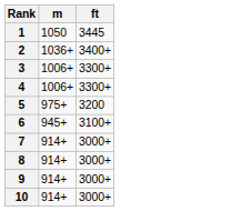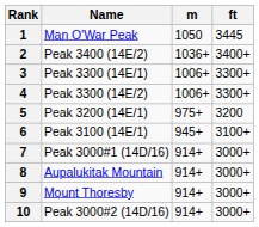 <table class="wikitable">
 <tr>
 <th>Rank</th>
+<th>Name</th>
 <th>m</th>
 <th>ft</th>
 </tr>
 <tr>
 <th>1</th>
+<td><a href='#'>Man O'War Peak</a></td>
 <td>1050</td>
 <td>3445</td>
 </tr>
 <tr>
 <th>2</th>
+<td>Peak 3400 (14E/2)</td>
 <td>1036+</td>
 <td>3400+</td>
 </tr>
 <tr>
 <th>3</th>
+<td>Peak 3300 (14E/1)</td>
 <td>1006+</td>
 <td>3300+</td>
 </tr>
 <tr>
 <th>4</th>
+<td>Peak 3300 (14E/2)</td>
 <td>1006+</td>
 <td>3300+</td>
 </tr>
 <tr>
 <th>5</th>
+<td>Peak 3200 (14E/1)</td>
 <td>975+</td>
 <td>3200</td>
 </tr>
 <tr>
 <th>6</th>
+<td>Peak 3100 (14E/1)</td>
 <td>945+</td>
 <td>3100+</td>
 </tr>
 <tr>
 <th>7</th>
+<td>Peak 3000#1 (14D/16)</td>
 <td>914+</td>
 <td>3000+</td>
 </tr>
 <tr>
 <th>8</th>
+<td><a href='#'>Aupalukitak Mountain</a></td>
 <td>914+</td>
 <td>3000+</td>
 </tr>
 <tr>
 <th>9</th>
+<td><a href='#'>Mount Thoresby</a></td>
 <td>914+</td>
 <td>3000+</td>
 </tr>
 <tr>
 <th>10</th>
+<td>Peak 3000#2 (14D/16)</td>
 <td>914+</td>
 <td>3000+</td>
 </tr>
 </table>
